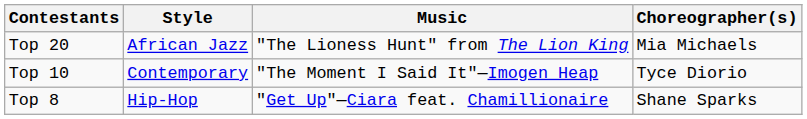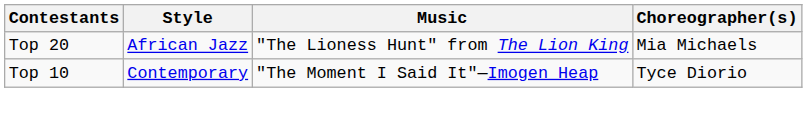 <table class="wikitable">
 <tr>
 <th>Contestants</th>
 <th>Style</th>
 <th>Music</th>
 <th>Choreographer(s)</th>
 </tr>
 <tr>
 <td>Top 20</td>
 <td><a href='#'>African Jazz</a></td>
 <td>"The Lioness Hunt" from <em><a href='#'>The Lion King</a></em></td>
 <td>Mia Michaels</td>
 </tr>
 <tr>
 <td>Top 10</td>
 <td><a href='#'>Contemporary</a></td>
 <td>"The Moment I Said It"—<a href='#'>Imogen Heap</a></td>
 <td>Tyce Diorio</td>
 </tr>
-<tr>
-<td>Top 8</td>
-<td><a href='#'>Hip-Hop</a></td>
-<td>"<a href='#'>Get Up</a>"—<a href='#'>Ciara</a> feat. <a href='#'>Chamillionaire</a></td>
-<td>Shane Sparks</td>
-</tr>
 </table>
